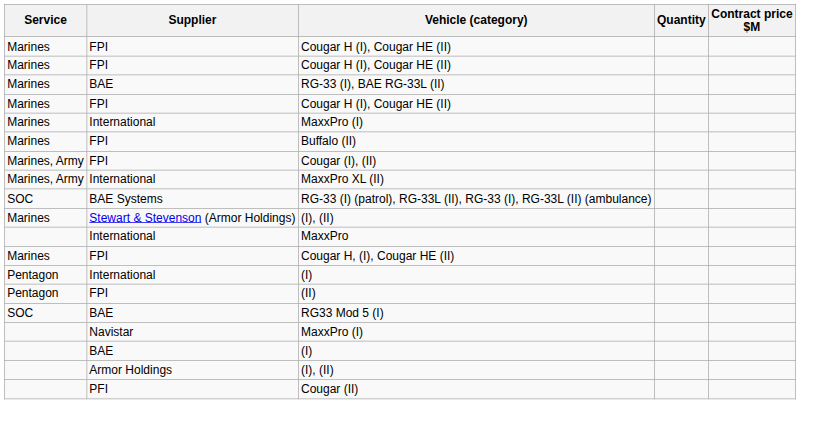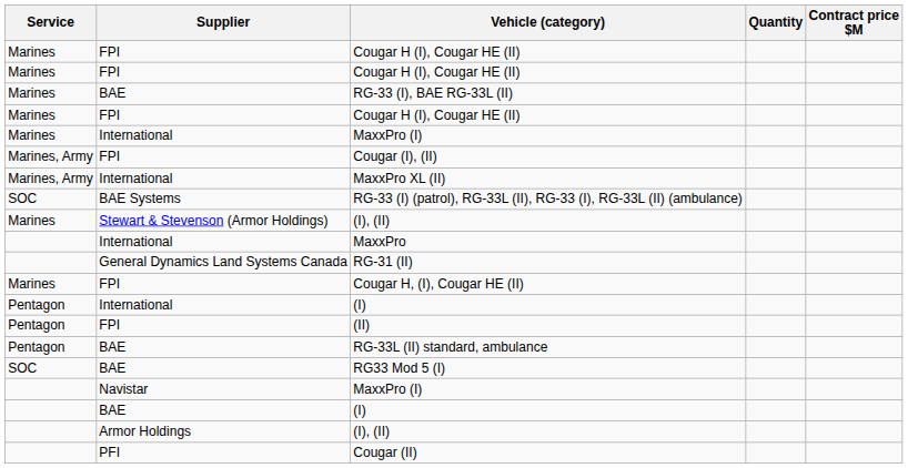 <table class="wikitable">
 <tr>
 <th>Service</th>
 <th>Supplier</th>
 <th>Vehicle (category)</th>
 <th>Quantity</th>
 <th>Contract price <br>$M</th>
 </tr>
 <tr>
 <td>Marines</td>
 <td>FPI</td>
 <td>Cougar H (I), Cougar HE (II)</td>
 <td></td>
 <td></td>
 </tr>
 <tr>
 <td>Marines</td>
 <td>FPI</td>
 <td>Cougar H (I), Cougar HE (II)</td>
 <td></td>
 <td></td>
 </tr>
 <tr>
 <td>Marines</td>
 <td>BAE</td>
 <td>RG-33 (I), BAE RG-33L (II)</td>
 <td></td>
 <td></td>
 </tr>
 <tr>
 <td>Marines</td>
 <td>FPI</td>
 <td>Cougar H  (I), Cougar HE (II)</td>
 <td></td>
 <td></td>
 </tr>
 <tr>
 <td>Marines</td>
 <td>International</td>
 <td>MaxxPro (I)</td>
 <td></td>
 <td></td>
 </tr>
 <tr>
-<td>Marines</td>
-<td>FPI</td>
-<td>Buffalo (II)</td>
-<td></td>
-<td></td>
-</tr>
-<tr>
 <td>Marines, Army</td>
 <td>FPI</td>
 <td>Cougar (I), (II)</td>
 <td></td>
 <td></td>
 </tr>
 <tr>
 <td>Marines, Army</td>
 <td>International</td>
 <td>MaxxPro XL (II)</td>
 <td></td>
 <td></td>
 </tr>
 <tr>
 <td>SOC</td>
 <td>BAE Systems</td>
 <td>RG-33 (I) (patrol), RG-33L (II), RG-33 (I), RG-33L (II) (ambulance)</td>
 <td></td>
 <td></td>
 </tr>
 <tr>
 <td>Marines</td>
 <td><a href='#'>Stewart & Stevenson</a> (Armor Holdings)</td>
 <td>(I), (II)</td>
 <td></td>
 <td></td>
 </tr>
 <tr>
 <td></td>
 <td>International</td>
 <td>MaxxPro</td>
 <td></td>
 <td></td>
 </tr>
 <tr>
+<td></td>
+<td>General Dynamics Land Systems Canada</td>
+<td>RG-31 (II)</td>
+<td></td>
+<td></td>
+</tr>
+<tr>
 <td>Marines</td>
 <td>FPI</td>
 <td>Cougar H, (I), Cougar HE (II)</td>
 <td></td>
 <td></td>
 </tr>
 <tr>
 <td>Pentagon</td>
 <td>International</td>
 <td>(I)</td>
 <td></td>
 <td></td>
 </tr>
 <tr>
 <td>Pentagon</td>
 <td>FPI</td>
 <td>(II)</td>
+<td></td>
+<td></td>
+</tr>
+<tr>
+<td>Pentagon</td>
+<td>BAE</td>
+<td>RG-33L (II) standard, ambulance</td>
 <td></td>
 <td></td>
 </tr>
 <tr>
 <td>SOC</td>
 <td>BAE</td>
 <td>RG33 Mod 5 (I)</td>
 <td></td>
 <td></td>
 </tr>
 <tr>
 <td></td>
 <td>Navistar</td>
 <td>MaxxPro (I)</td>
 <td></td>
 <td></td>
 </tr>
 <tr>
 <td></td>
 <td>BAE</td>
 <td>(I)</td>
 <td></td>
 <td></td>
 </tr>
 <tr>
 <td></td>
 <td>Armor Holdings</td>
 <td>(I), (II)</td>
 <td></td>
 <td></td>
 </tr>
 <tr>
 <td></td>
 <td>PFI</td>
 <td>Cougar (II)</td>
 <td></td>
 <td></td>
 </tr>
 </table>
